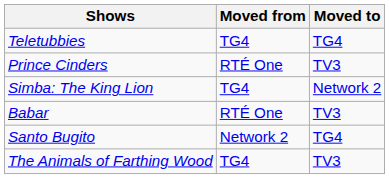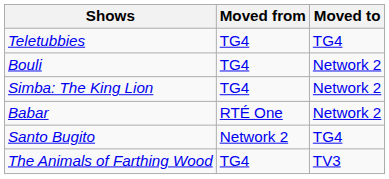 <table class="wikitable">
 <tr>
 <th>Shows</th>
 <th>Moved from</th>
 <th>Moved to</th>
 </tr>
 <tr>
 <td><em><a href='#'>Teletubbies</a></em></td>
 <td><a href='#'>TG4</a></td>
 <td><a href='#'>TG4</a></td>
 </tr>
 <tr>
-<td><em><a href='#'>Prince Cinders</a></em></td>
-<td><a href='#'>RTÉ One</a></td>
-<td><a href='#'>TV3</a></td>
+<td><em><a href='#'>Bouli</a></em></td>
+<td><a href='#'>TG4</a></td>
+<td><a href='#'>Network 2</a></td>
 </tr>
 <tr>
 <td><em><a href='#'>Simba: The King Lion</a></em></td>
 <td><a href='#'>TG4</a></td>
 <td><a href='#'>Network 2</a></td>
 </tr>
 <tr>
 <td><em><a href='#'>Babar</a></em></td>
 <td><a href='#'>RTÉ One</a></td>
-<td><a href='#'>TV3</a></td>
+<td><a href='#'>Network 2</a></td>
 </tr>
 <tr>
 <td><em><a href='#'>Santo Bugito</a></em></td>
 <td><a href='#'>Network 2</a></td>
 <td><a href='#'>TG4</a></td>
 </tr>
 <tr>
 <td><em><a href='#'>The Animals of Farthing Wood</a></em></td>
 <td><a href='#'>TG4</a></td>
 <td><a href='#'>TV3</a></td>
 </tr>
 </table>
